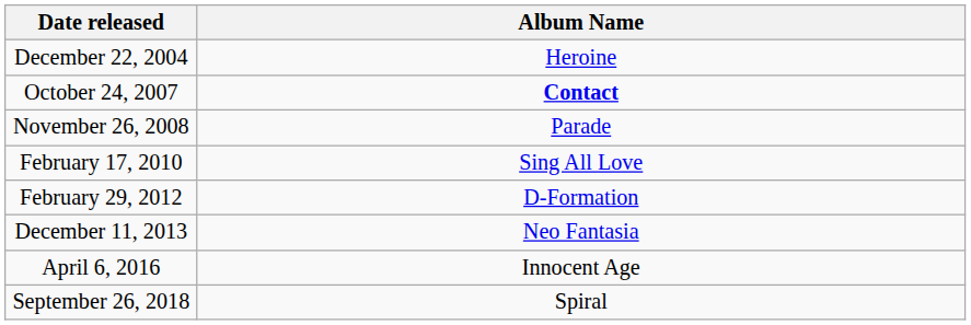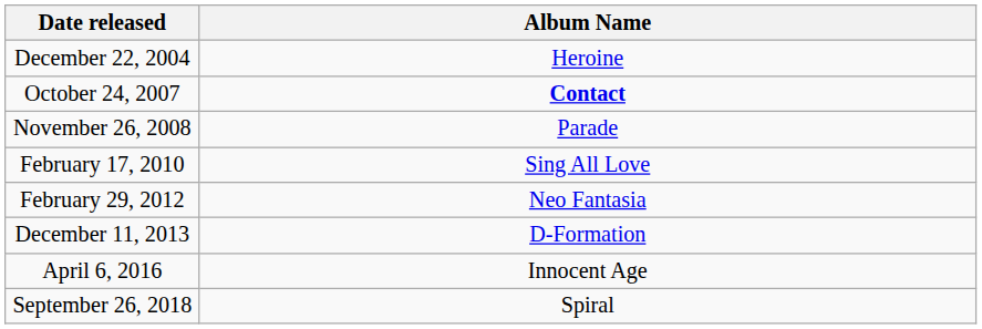 <table class="wikitable" style="text-align:center; width:44%">
 <tr>
 <th style="width:20%;">Date released</th>
 <th style="width:80%;">Album Name</th>
 </tr>
 <tr>
 <td>December 22, 2004</td>
 <td><a href='#'>Heroine</a></td>
 </tr>
 <tr>
 <td>October 24, 2007</td>
 <td><strong><a href='#'>Contact</a></strong></td>
 </tr>
 <tr>
 <td>November 26, 2008</td>
 <td><a href='#'>Parade</a></td>
 </tr>
 <tr>
 <td>February 17, 2010</td>
 <td><a href='#'>Sing All Love</a></td>
 </tr>
 <tr>
 <td>February 29, 2012</td>
-<td><a href='#'>D-Formation</a></td>
+<td><a href='#'>Neo Fantasia</a></td>
 </tr>
 <tr>
 <td>December 11, 2013</td>
-<td><a href='#'>Neo Fantasia</a></td>
+<td><a href='#'>D-Formation</a></td>
 </tr>
 <tr>
 <td>April 6, 2016</td>
 <td>Innocent Age</td>
 </tr>
 <tr>
 <td>September 26, 2018</td>
 <td>Spiral</td>
 </tr>
 </table>
